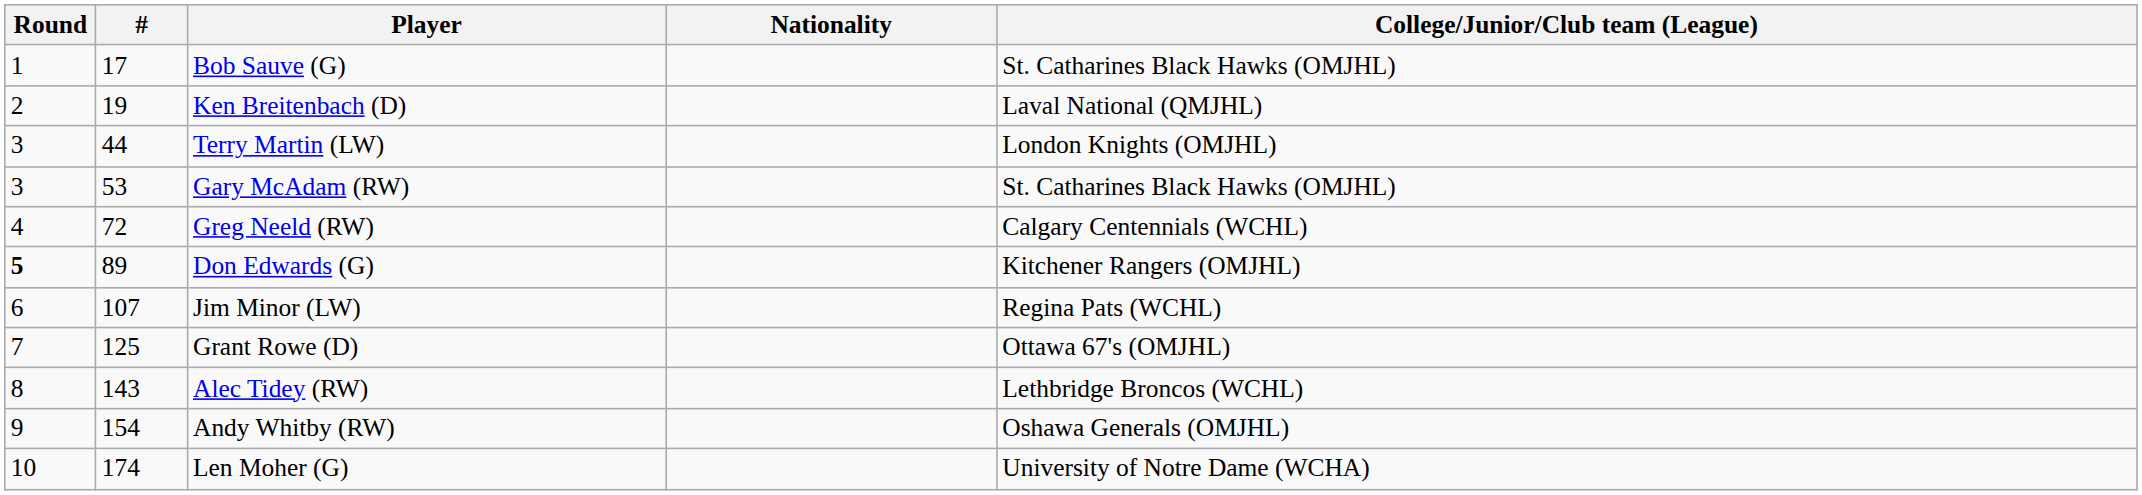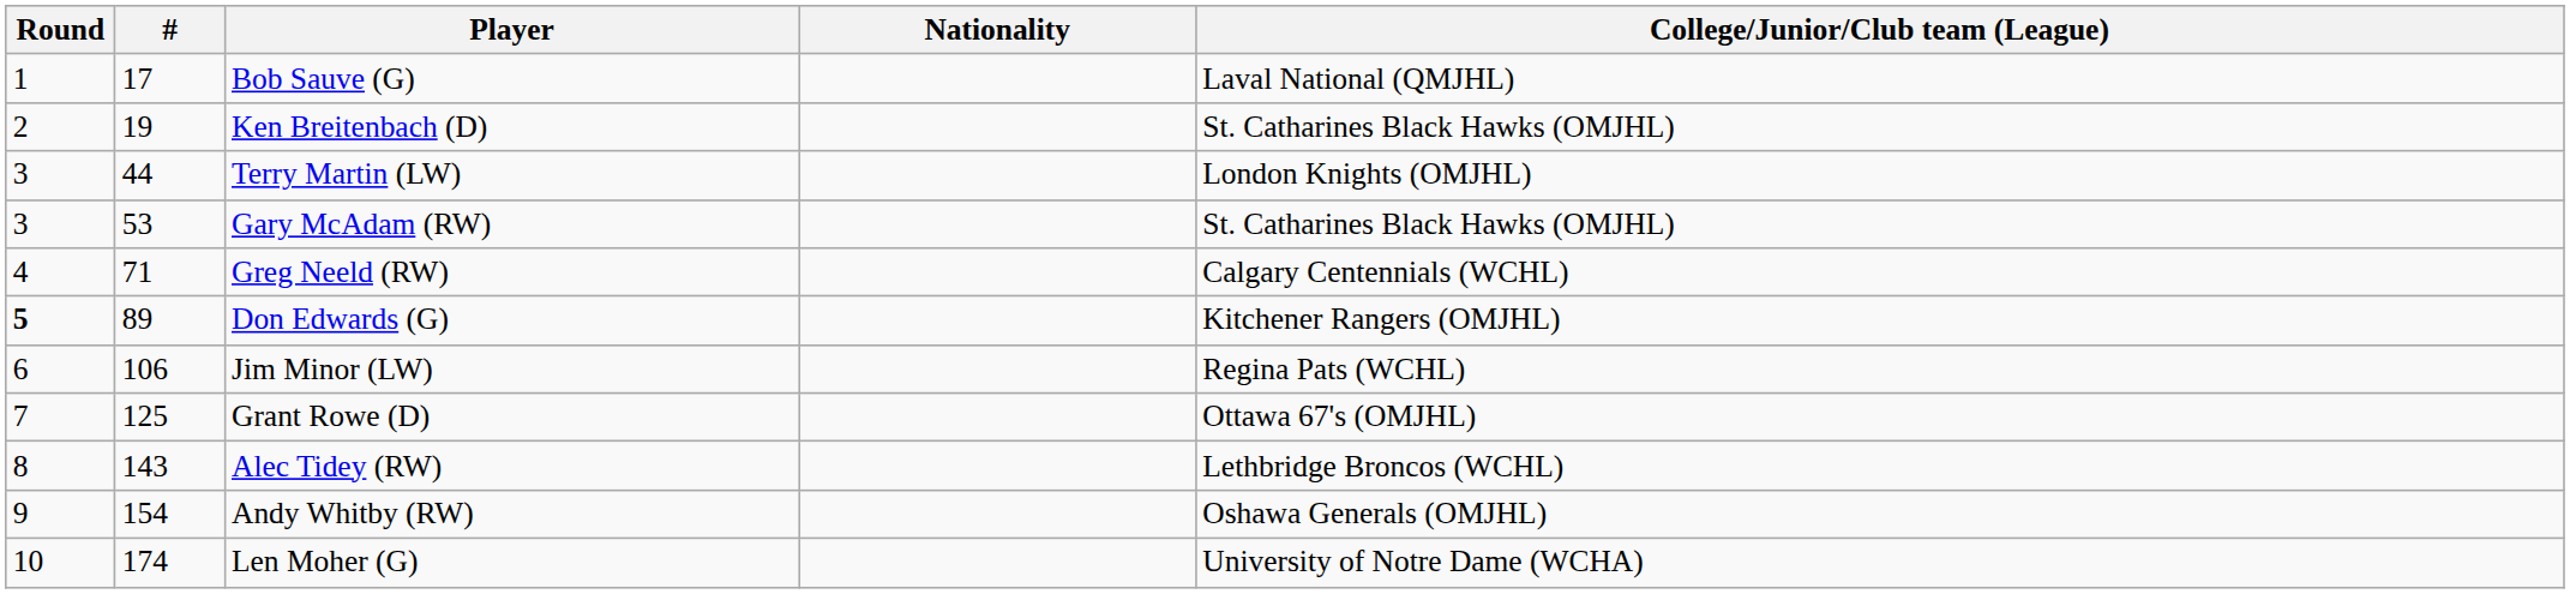 <table class="wikitable">
 <tr align="center">
 <th bgcolor="#DDDDFF" width="4.0%">Round</th>
 <th bgcolor="#DDDDFF" width="4.0%">#</th>
 <th bgcolor="#DDDDFF" width="21.0%">Player</th>
 <th bgcolor="#DDDDFF" width="14.5%">Nationality</th>
 <th bgcolor="#DDDDFF" width="50.0%">College/Junior/Club team (League)</th>
 </tr>
 <tr>
 <td>1</td>
 <td>17</td>
 <td><a href='#'>Bob Sauve</a> (G)</td>
 <td></td>
-<td>St. Catharines Black Hawks (OMJHL)</td>
+<td>Laval National (QMJHL)</td>
 </tr>
 <tr>
 <td>2</td>
 <td>19</td>
 <td><a href='#'>Ken Breitenbach</a> (D)</td>
 <td></td>
-<td>Laval National (QMJHL)</td>
+<td>St. Catharines Black Hawks (OMJHL)</td>
 </tr>
 <tr>
 <td>3</td>
 <td>44</td>
 <td><a href='#'>Terry Martin</a> (LW)</td>
 <td></td>
 <td>London Knights (OMJHL)</td>
 </tr>
 <tr>
 <td>3</td>
 <td>53</td>
 <td><a href='#'>Gary McAdam</a> (RW)</td>
 <td></td>
 <td>St. Catharines Black Hawks (OMJHL)</td>
 </tr>
 <tr>
 <td>4</td>
-<td>72</td>
+<td>71</td>
 <td><a href='#'>Greg Neeld</a> (RW)</td>
 <td></td>
 <td>Calgary Centennials (WCHL)</td>
 </tr>
 <tr>
 <td><strong>5</strong></td>
 <td>89</td>
 <td><a href='#'>Don Edwards</a> (G)</td>
 <td></td>
 <td>Kitchener Rangers (OMJHL)</td>
 </tr>
 <tr>
 <td>6</td>
-<td>107</td>
+<td>106</td>
 <td>Jim Minor (LW)</td>
 <td></td>
 <td>Regina Pats (WCHL)</td>
 </tr>
 <tr>
 <td>7</td>
 <td>125</td>
 <td>Grant Rowe (D)</td>
 <td></td>
 <td>Ottawa 67's (OMJHL)</td>
 </tr>
 <tr>
 <td>8</td>
 <td>143</td>
 <td><a href='#'>Alec Tidey</a> (RW)</td>
 <td></td>
 <td>Lethbridge Broncos (WCHL)</td>
 </tr>
 <tr>
 <td>9</td>
 <td>154</td>
 <td>Andy Whitby (RW)</td>
 <td></td>
 <td>Oshawa Generals (OMJHL)</td>
 </tr>
 <tr>
 <td>10</td>
 <td>174</td>
 <td>Len Moher (G)</td>
 <td></td>
 <td>University of Notre Dame (WCHA)</td>
 </tr>
 </table>
